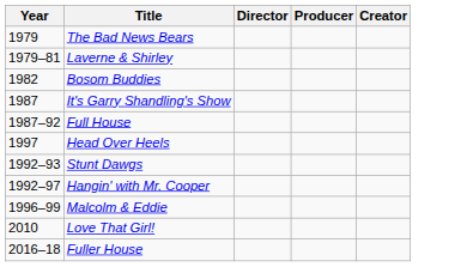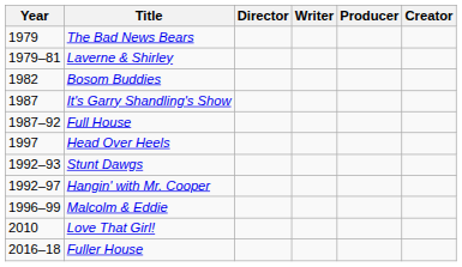 <table class="wikitable">
 <tr>
 <th>Year</th>
 <th>Title</th>
 <th>Director</th>
+<th>Writer</th>
 <th>Producer</th>
 <th>Creator</th>
 </tr>
 <tr>
 <td>1979</td>
 <td><em><a href='#'>The Bad News Bears</a></em></td>
+<td></td>
 <td></td>
 <td></td>
 <td></td>
 </tr>
 <tr>
 <td>1979–81</td>
 <td><em><a href='#'>Laverne & Shirley</a></em></td>
 <td></td>
 <td></td>
 <td></td>
+<td></td>
 </tr>
 <tr>
 <td>1982</td>
 <td><em><a href='#'>Bosom Buddies</a></em></td>
+<td></td>
 <td></td>
 <td></td>
 <td></td>
 </tr>
 <tr>
 <td>1987</td>
 <td><em><a href='#'>It's Garry Shandling's Show</a></em></td>
 <td></td>
 <td></td>
 <td></td>
+<td></td>
 </tr>
 <tr>
 <td>1987–92</td>
 <td><em><a href='#'>Full House</a></em></td>
+<td></td>
 <td></td>
 <td></td>
 <td></td>
 </tr>
 <tr>
 <td>1997</td>
 <td><em><a href='#'>Head Over Heels</a></em></td>
 <td></td>
 <td></td>
 <td></td>
+<td></td>
 </tr>
 <tr>
 <td>1992–93</td>
 <td><em><a href='#'>Stunt Dawgs</a></em></td>
+<td></td>
 <td></td>
 <td></td>
 <td></td>
 </tr>
 <tr>
 <td>1992–97</td>
 <td><em><a href='#'>Hangin' with Mr. Cooper</a></em></td>
 <td></td>
 <td></td>
 <td></td>
+<td></td>
 </tr>
 <tr>
 <td>1996–99</td>
 <td><em><a href='#'>Malcolm & Eddie</a></em></td>
+<td></td>
 <td></td>
 <td></td>
 <td></td>
 </tr>
 <tr>
 <td>2010</td>
 <td><em><a href='#'>Love That Girl!</a></em></td>
 <td></td>
 <td></td>
 <td></td>
+<td></td>
 </tr>
 <tr>
 <td>2016–18</td>
 <td><em><a href='#'>Fuller House</a></em></td>
 <td></td>
 <td></td>
 <td></td>
+<td></td>
 </tr>
 </table>
